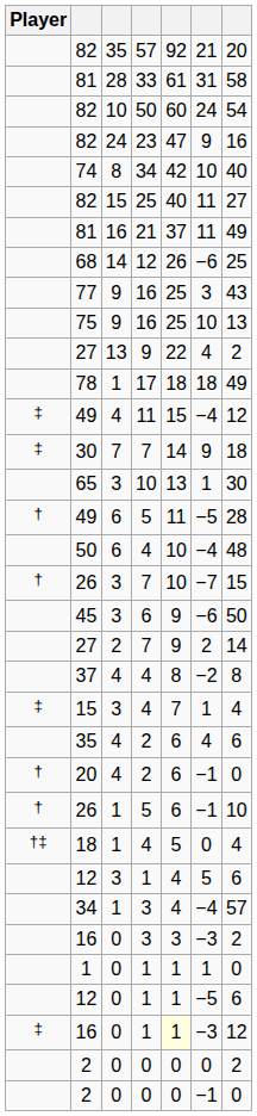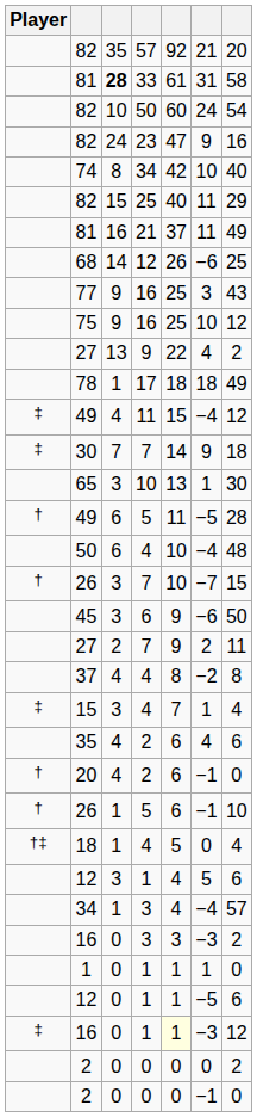 <table class="wikitable sortable" style="text-align:center;">
 <tr>
 <th>Player</th>
 <th></th>
 <th></th>
 <th></th>
 <th></th>
 <th data-sort-type="number"></th>
 <th></th>
 </tr>
 <tr>
 <td></td>
 <td>82</td>
 <td>35</td>
 <td>57</td>
 <td>92</td>
 <td>21</td>
 <td>20</td>
 </tr>
 <tr>
 <td></td>
 <td>81</td>
-<td>28</td>
+<td><strong>28</strong></td>
 <td>33</td>
 <td>61</td>
 <td>31</td>
 <td>58</td>
 </tr>
 <tr>
 <td></td>
 <td>82</td>
 <td>10</td>
 <td>50</td>
 <td>60</td>
 <td>24</td>
 <td>54</td>
 </tr>
 <tr>
 <td></td>
 <td>82</td>
 <td>24</td>
 <td>23</td>
 <td>47</td>
 <td>9</td>
 <td>16</td>
 </tr>
 <tr>
 <td></td>
 <td>74</td>
 <td>8</td>
 <td>34</td>
 <td>42</td>
 <td>10</td>
 <td>40</td>
 </tr>
 <tr>
 <td></td>
 <td>82</td>
 <td>15</td>
 <td>25</td>
 <td>40</td>
 <td>11</td>
-<td>27</td>
+<td>29</td>
 </tr>
 <tr>
 <td></td>
 <td>81</td>
 <td>16</td>
 <td>21</td>
 <td>37</td>
 <td>11</td>
 <td>49</td>
 </tr>
 <tr>
 <td></td>
 <td>68</td>
 <td>14</td>
 <td>12</td>
 <td>26</td>
 <td>−6</td>
 <td>25</td>
 </tr>
 <tr>
 <td></td>
 <td>77</td>
 <td>9</td>
 <td>16</td>
 <td>25</td>
 <td>3</td>
 <td>43</td>
 </tr>
 <tr>
 <td></td>
 <td>75</td>
 <td>9</td>
 <td>16</td>
 <td>25</td>
 <td>10</td>
-<td>13</td>
+<td>12</td>
 </tr>
 <tr>
 <td></td>
 <td>27</td>
 <td>13</td>
 <td>9</td>
 <td>22</td>
 <td>4</td>
 <td>2</td>
 </tr>
 <tr>
 <td></td>
 <td>78</td>
 <td>1</td>
 <td>17</td>
 <td>18</td>
 <td>18</td>
 <td>49</td>
 </tr>
 <tr>
 <td><sup>‡</sup></td>
 <td>49</td>
 <td>4</td>
 <td>11</td>
 <td>15</td>
 <td>−4</td>
 <td>12</td>
 </tr>
 <tr>
 <td><sup>‡</sup></td>
 <td>30</td>
 <td>7</td>
 <td>7</td>
 <td>14</td>
 <td>9</td>
 <td>18</td>
 </tr>
 <tr>
 <td></td>
 <td>65</td>
 <td>3</td>
 <td>10</td>
 <td>13</td>
 <td>1</td>
 <td>30</td>
 </tr>
 <tr>
 <td><sup>†</sup></td>
 <td>49</td>
 <td>6</td>
 <td>5</td>
 <td>11</td>
 <td>−5</td>
 <td>28</td>
 </tr>
 <tr>
 <td></td>
 <td>50</td>
 <td>6</td>
 <td>4</td>
 <td>10</td>
 <td>−4</td>
 <td>48</td>
 </tr>
 <tr>
 <td><sup>†</sup></td>
 <td>26</td>
 <td>3</td>
 <td>7</td>
 <td>10</td>
 <td>−7</td>
 <td>15</td>
 </tr>
 <tr>
 <td></td>
 <td>45</td>
 <td>3</td>
 <td>6</td>
 <td>9</td>
 <td>−6</td>
 <td>50</td>
 </tr>
 <tr>
 <td></td>
 <td>27</td>
 <td>2</td>
 <td>7</td>
 <td>9</td>
 <td>2</td>
-<td>14</td>
+<td>11</td>
 </tr>
 <tr>
 <td></td>
 <td>37</td>
 <td>4</td>
 <td>4</td>
 <td>8</td>
 <td>−2</td>
 <td>8</td>
 </tr>
 <tr>
 <td><sup>‡</sup></td>
 <td>15</td>
 <td>3</td>
 <td>4</td>
 <td>7</td>
 <td>1</td>
 <td>4</td>
 </tr>
 <tr>
 <td></td>
 <td>35</td>
 <td>4</td>
 <td>2</td>
 <td>6</td>
 <td>4</td>
 <td>6</td>
 </tr>
 <tr>
 <td><sup>†</sup></td>
 <td>20</td>
 <td>4</td>
 <td>2</td>
 <td>6</td>
 <td>−1</td>
 <td>0</td>
 </tr>
 <tr>
 <td><sup>†</sup></td>
 <td>26</td>
 <td>1</td>
 <td>5</td>
 <td>6</td>
 <td>−1</td>
 <td>10</td>
 </tr>
 <tr>
 <td><sup>†‡</sup></td>
 <td>18</td>
 <td>1</td>
 <td>4</td>
 <td>5</td>
 <td>0</td>
 <td>4</td>
 </tr>
 <tr>
 <td></td>
 <td>12</td>
 <td>3</td>
 <td>1</td>
 <td>4</td>
 <td>5</td>
 <td>6</td>
 </tr>
 <tr>
 <td></td>
 <td>34</td>
 <td>1</td>
 <td>3</td>
 <td>4</td>
 <td>−4</td>
 <td>57</td>
 </tr>
 <tr>
 <td></td>
 <td>16</td>
 <td>0</td>
 <td>3</td>
 <td>3</td>
 <td>−3</td>
 <td>2</td>
 </tr>
 <tr>
 <td></td>
 <td>1</td>
 <td>0</td>
 <td>1</td>
 <td>1</td>
 <td>1</td>
 <td>0</td>
 </tr>
 <tr>
 <td></td>
 <td>12</td>
 <td>0</td>
 <td>1</td>
 <td>1</td>
 <td>−5</td>
 <td>6</td>
 </tr>
 <tr>
 <td><sup>‡</sup></td>
 <td>16</td>
 <td>0</td>
 <td>1</td>
 <td style="background: lightyellow;">1</td>
 <td>−3</td>
 <td>12</td>
 </tr>
 <tr>
 <td></td>
 <td>2</td>
 <td>0</td>
 <td>0</td>
 <td>0</td>
 <td>0</td>
 <td>2</td>
 </tr>
 <tr>
 <td></td>
 <td>2</td>
 <td>0</td>
 <td>0</td>
 <td>0</td>
 <td>−1</td>
 <td>0</td>
 </tr>
 </table>
